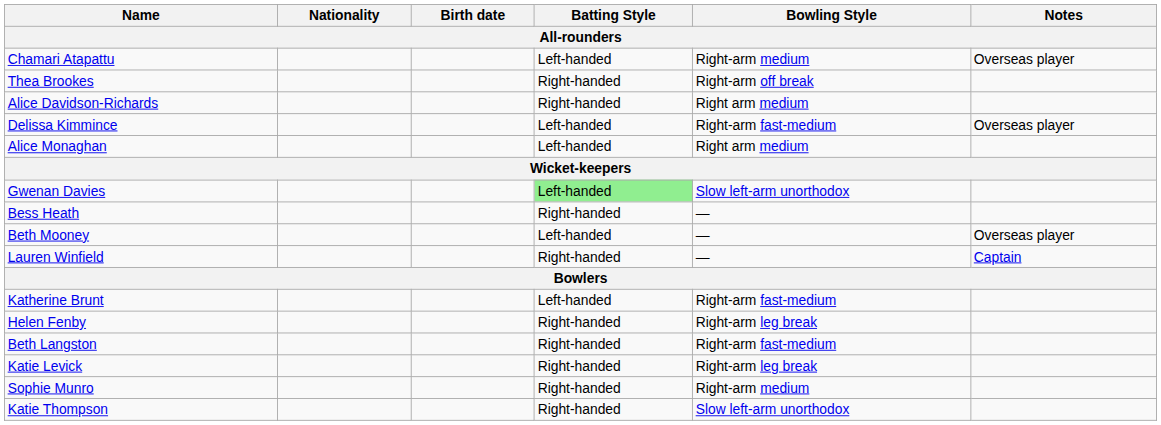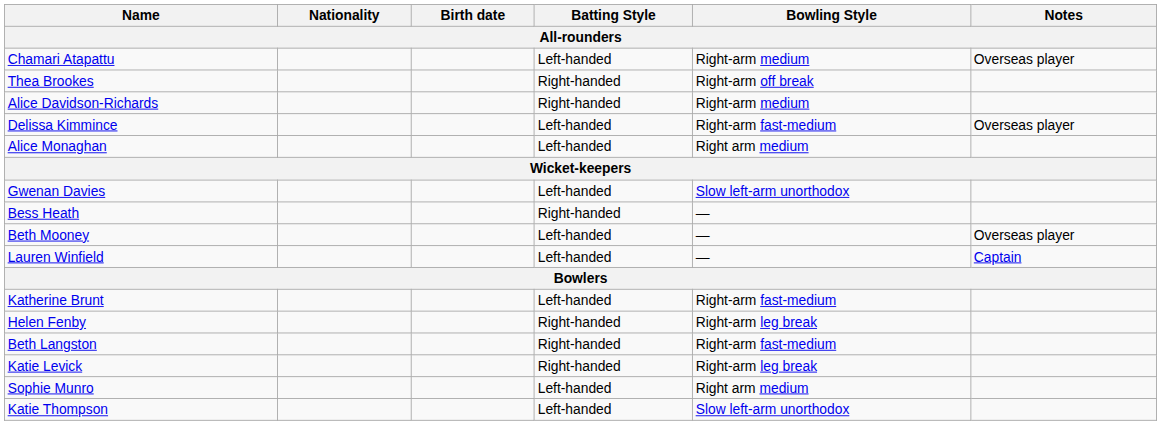 <table class="wikitable"  style="font-size:95%; width:80%;">
 <tr>
 <th>Name</th>
 <th>Nationality</th>
 <th>Birth date</th>
 <th>Batting Style</th>
 <th>Bowling Style</th>
 <th>Notes</th>
 </tr>
 <tr>
 <th colspan="7">All-rounders</th>
 </tr>
 <tr>
 <td><a href='#'>Chamari Atapattu</a></td>
 <td></td>
 <td></td>
 <td>Left-handed</td>
 <td>Right-arm <a href='#'>medium</a></td>
 <td>Overseas player</td>
 </tr>
 <tr>
 <td><a href='#'>Thea Brookes</a></td>
 <td></td>
 <td></td>
 <td>Right-handed</td>
 <td>Right-arm <a href='#'>off break</a></td>
 <td></td>
 </tr>
 <tr>
 <td><a href='#'>Alice Davidson-Richards</a></td>
 <td></td>
 <td></td>
 <td>Right-handed</td>
-<td>Right arm <a href='#'>medium</a></td>
+<td>Right-arm <a href='#'>medium</a></td>
 <td></td>
 </tr>
 <tr>
 <td><a href='#'>Delissa Kimmince</a></td>
 <td></td>
 <td></td>
 <td>Left-handed</td>
 <td>Right-arm <a href='#'>fast-medium</a></td>
 <td>Overseas player</td>
 </tr>
 <tr>
 <td><a href='#'>Alice Monaghan</a></td>
 <td></td>
 <td></td>
 <td>Left-handed</td>
 <td>Right arm <a href='#'>medium</a></td>
 <td></td>
 </tr>
 <tr>
 <th colspan="7">Wicket-keepers</th>
 </tr>
 <tr>
 <td><a href='#'>Gwenan Davies</a></td>
 <td></td>
 <td></td>
-<td style="background: lightgreen;">Left-handed</td>
+<td>Left-handed</td>
 <td><a href='#'>Slow left-arm unorthodox</a></td>
 <td></td>
 </tr>
 <tr>
 <td><a href='#'>Bess Heath</a></td>
 <td></td>
 <td></td>
 <td>Right-handed</td>
 <td>—</td>
 <td></td>
 </tr>
 <tr>
 <td><a href='#'>Beth Mooney</a></td>
 <td></td>
 <td></td>
 <td>Left-handed</td>
 <td>—</td>
 <td>Overseas player</td>
 </tr>
 <tr>
 <td><a href='#'>Lauren Winfield</a></td>
 <td></td>
 <td></td>
-<td>Right-handed</td>
+<td>Left-handed</td>
 <td>—</td>
 <td><a href='#'>Captain</a></td>
 </tr>
 <tr>
 <th colspan="7">Bowlers</th>
 </tr>
 <tr>
 <td><a href='#'>Katherine Brunt</a></td>
 <td></td>
 <td></td>
 <td>Left-handed</td>
 <td>Right-arm <a href='#'>fast-medium</a></td>
 <td></td>
 </tr>
 <tr>
 <td><a href='#'>Helen Fenby</a></td>
 <td></td>
 <td></td>
 <td>Right-handed</td>
 <td>Right-arm <a href='#'>leg break</a></td>
 <td></td>
 </tr>
 <tr>
 <td><a href='#'>Beth Langston</a></td>
 <td></td>
 <td></td>
 <td>Right-handed</td>
 <td>Right-arm <a href='#'>fast-medium</a></td>
 <td></td>
 </tr>
 <tr>
 <td><a href='#'>Katie Levick</a></td>
 <td></td>
 <td></td>
 <td>Right-handed</td>
 <td>Right-arm <a href='#'>leg break</a></td>
 <td></td>
 </tr>
 <tr>
 <td><a href='#'>Sophie Munro</a></td>
 <td></td>
 <td></td>
-<td>Right-handed</td>
-<td>Right-arm <a href='#'>medium</a></td>
+<td>Left-handed</td>
+<td>Right arm <a href='#'>medium</a></td>
 <td></td>
 </tr>
 <tr>
 <td><a href='#'>Katie Thompson</a></td>
 <td></td>
 <td></td>
-<td>Right-handed</td>
+<td>Left-handed</td>
 <td><a href='#'>Slow left-arm unorthodox</a></td>
 <td></td>
 </tr>
 </table>
